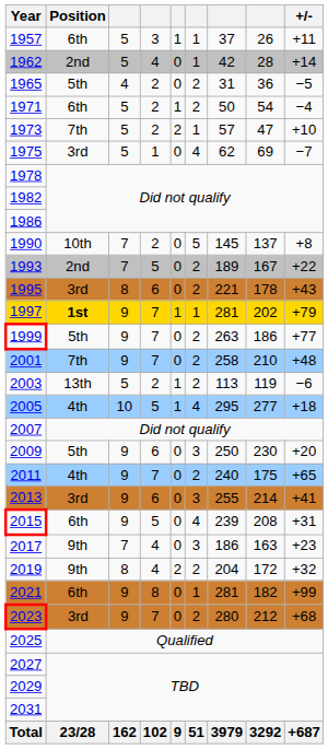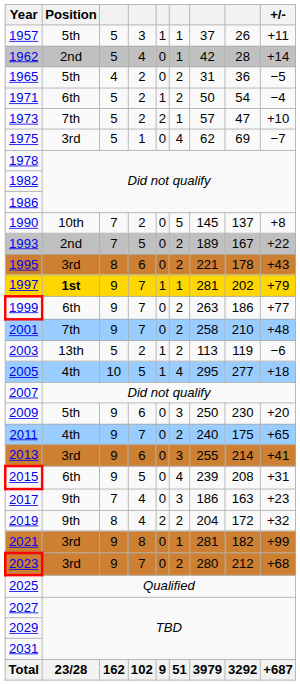 <table class="wikitable" style="text-align: center;">
 <tr>
 <th>Year</th>
 <th>Position</th>
 <th></th>
 <th></th>
 <th></th>
 <th></th>
 <th></th>
 <th></th>
 <th>+/-</th>
 </tr>
 <tr>
 <td> <a href='#'>1957</a></td>
-<td>6th</td>
+<td>5th</td>
 <td>5</td>
 <td>3</td>
 <td>1</td>
 <td>1</td>
 <td>37</td>
 <td>26</td>
 <td>+11</td>
 </tr>
 <tr style="background: silver">
 <td> <a href='#'>1962</a></td>
 <td>2nd</td>
 <td>5</td>
 <td>4</td>
 <td>0</td>
 <td>1</td>
 <td>42</td>
 <td>28</td>
 <td>+14</td>
 </tr>
 <tr>
 <td> <a href='#'>1965</a></td>
 <td>5th</td>
 <td>4</td>
 <td>2</td>
 <td>0</td>
 <td>2</td>
 <td>31</td>
 <td>36</td>
 <td>−5</td>
 </tr>
 <tr>
 <td> <a href='#'>1971</a></td>
 <td>6th</td>
 <td>5</td>
 <td>2</td>
 <td>1</td>
 <td>2</td>
 <td>50</td>
 <td>54</td>
 <td>−4</td>
 </tr>
 <tr>
 <td> <a href='#'>1973</a></td>
 <td>7th</td>
 <td>5</td>
 <td>2</td>
 <td>2</td>
 <td>1</td>
 <td>57</td>
 <td>47</td>
 <td>+10</td>
 </tr>
 <tr>
 <td> <a href='#'>1975</a></td>
 <td>3rd</td>
 <td>5</td>
 <td>1</td>
 <td>0</td>
 <td>4</td>
 <td>62</td>
 <td>69</td>
 <td>−7</td>
 </tr>
 <tr>
 <td> <a href='#'>1978</a></td>
 <td colspan=8 rowspan=3><em>Did not qualify</em></td>
 </tr>
 <tr>
 <td> <a href='#'>1982</a></td>
 </tr>
 <tr>
 <td> <a href='#'>1986</a></td>
 </tr>
 <tr>
 <td> <a href='#'>1990</a></td>
 <td>10th</td>
 <td>7</td>
 <td>2</td>
 <td>0</td>
 <td>5</td>
 <td>145</td>
 <td>137</td>
 <td>+8</td>
 </tr>
 <tr style="background: silver">
 <td> <a href='#'>1993</a></td>
 <td>2nd</td>
 <td>7</td>
 <td>5</td>
 <td>0</td>
 <td>2</td>
 <td>189</td>
 <td>167</td>
 <td>+22</td>
 </tr>
 <tr bgcolor=CD7F32>
 <td> <a href='#'>1995</a></td>
 <td>3rd</td>
 <td>8</td>
 <td>6</td>
 <td>0</td>
 <td>2</td>
 <td>221</td>
 <td>178</td>
 <td>+43</td>
 </tr>
 <tr style="background: gold">
 <td> <a href='#'>1997</a></td>
 <td><strong>1st</strong></td>
 <td>9</td>
 <td>7</td>
 <td>1</td>
 <td>1</td>
 <td>281</td>
 <td>202</td>
 <td>+79</td>
 </tr>
 <tr>
 <td style="border: 3px solid red"> <a href='#'>1999</a></td>
-<td>5th</td>
+<td>6th</td>
 <td>9</td>
 <td>7</td>
 <td>0</td>
 <td>2</td>
 <td>263</td>
 <td>186</td>
 <td>+77</td>
 </tr>
 <tr style="background:#9acdff;">
 <td> <a href='#'>2001</a></td>
 <td>7th</td>
 <td>9</td>
 <td>7</td>
 <td>0</td>
 <td>2</td>
 <td>258</td>
 <td>210</td>
 <td>+48</td>
 </tr>
 <tr>
 <td> <a href='#'>2003</a></td>
 <td>13th</td>
 <td>5</td>
 <td>2</td>
 <td>1</td>
 <td>2</td>
 <td>113</td>
 <td>119</td>
 <td>−6</td>
 </tr>
 <tr style="background:#9acdff;">
 <td> <a href='#'>2005</a></td>
 <td>4th</td>
 <td>10</td>
 <td>5</td>
 <td>1</td>
 <td>4</td>
 <td>295</td>
 <td>277</td>
 <td>+18</td>
 </tr>
 <tr>
 <td> <a href='#'>2007</a></td>
 <td colspan=8><em>Did not qualify</em></td>
 </tr>
 <tr>
 <td> <a href='#'>2009</a></td>
 <td>5th</td>
 <td>9</td>
 <td>6</td>
 <td>0</td>
 <td>3</td>
 <td>250</td>
 <td>230</td>
 <td>+20</td>
 </tr>
 <tr style="background:#9acdff;">
 <td> <a href='#'>2011</a></td>
 <td>4th</td>
 <td>9</td>
 <td>7</td>
 <td>0</td>
 <td>2</td>
 <td>240</td>
 <td>175</td>
 <td>+65</td>
 </tr>
 <tr bgcolor=CD7F32>
 <td> <a href='#'>2013</a></td>
 <td>3rd</td>
 <td>9</td>
 <td>6</td>
 <td>0</td>
 <td>3</td>
 <td>255</td>
 <td>214</td>
 <td>+41</td>
 </tr>
 <tr>
 <td style="border: 3px solid red"> <a href='#'>2015</a></td>
 <td>6th</td>
 <td>9</td>
 <td>5</td>
 <td>0</td>
 <td>4</td>
 <td>239</td>
 <td>208</td>
 <td>+31</td>
 </tr>
 <tr>
 <td> <a href='#'>2017</a></td>
 <td>9th</td>
 <td>7</td>
 <td>4</td>
 <td>0</td>
 <td>3</td>
 <td>186</td>
 <td>163</td>
 <td>+23</td>
 </tr>
 <tr>
 <td> <a href='#'>2019</a></td>
 <td>9th</td>
 <td>8</td>
 <td>4</td>
 <td>2</td>
 <td>2</td>
 <td>204</td>
 <td>172</td>
 <td>+32</td>
 </tr>
 <tr bgcolor=CD7F32>
 <td> <a href='#'>2021</a></td>
-<td>6th</td>
+<td>3rd</td>
 <td>9</td>
 <td>8</td>
 <td>0</td>
 <td>1</td>
 <td>281</td>
 <td>182</td>
 <td>+99</td>
 </tr>
 <tr bgcolor=CD7F32>
 <td style="border: 3px solid red"> <a href='#'>2023</a></td>
 <td>3rd</td>
 <td>9</td>
 <td>7</td>
 <td>0</td>
 <td>2</td>
 <td>280</td>
 <td>212</td>
 <td>+68</td>
 </tr>
 <tr>
 <td> <a href='#'>2025</a></td>
 <td colspan=8><em>Qualified</em></td>
 </tr>
 <tr>
 <td> <a href='#'>2027</a></td>
 <td colspan=8 rowspan=3><em>TBD</em></td>
 </tr>
 <tr>
 <td> <a href='#'>2029</a></td>
 </tr>
 <tr>
 <td> <a href='#'>2031</a></td>
 </tr>
 <tr>
 <th>Total</th>
 <th>23/28</th>
 <th>162</th>
 <th>102</th>
 <th>9</th>
 <th>51</th>
 <th>3979</th>
 <th>3292</th>
 <th>+687</th>
 </tr>
 </table>
